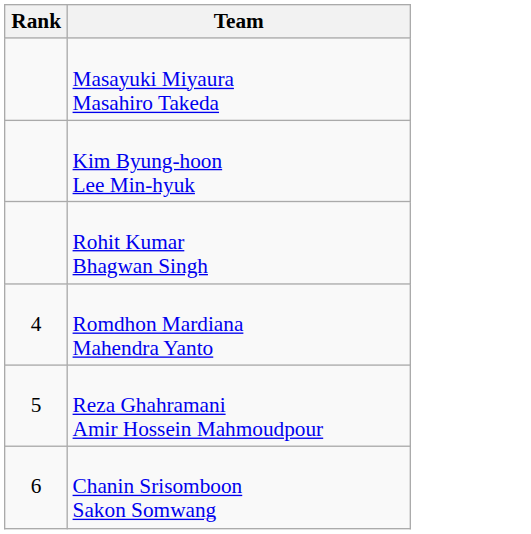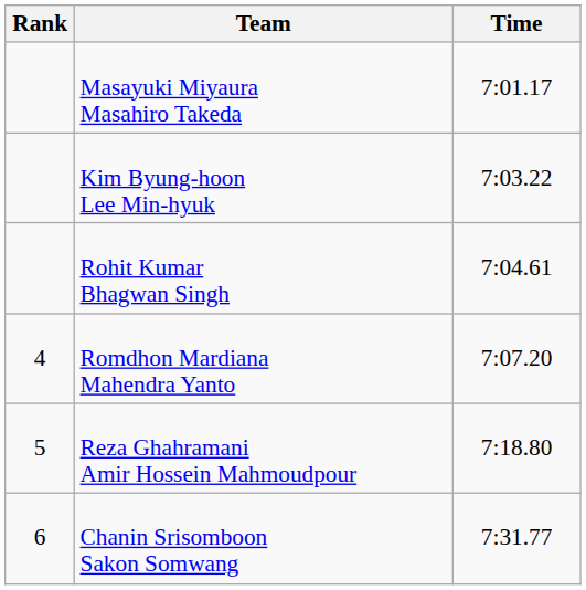 <table class=wikitable style="text-align:center">
 <tr>
 <th width=40>Rank</th>
 <th width=250>Team</th>
+<th width=80>Time</th>
 </tr>
 <tr>
 <td></td>
 <td align=left><br><a href='#'>Masayuki Miyaura</a><br><a href='#'>Masahiro Takeda</a></td>
+<td>7:01.17</td>
 </tr>
 <tr>
 <td></td>
 <td align=left><br><a href='#'>Kim Byung-hoon</a><br><a href='#'>Lee Min-hyuk</a></td>
+<td>7:03.22</td>
 </tr>
 <tr>
 <td></td>
 <td align=left><br><a href='#'>Rohit Kumar</a><br><a href='#'>Bhagwan Singh</a></td>
+<td>7:04.61</td>
 </tr>
 <tr>
 <td>4</td>
 <td align=left><br><a href='#'>Romdhon Mardiana</a><br><a href='#'>Mahendra Yanto</a></td>
+<td>7:07.20</td>
 </tr>
 <tr>
 <td>5</td>
 <td align=left><br><a href='#'>Reza Ghahramani</a><br><a href='#'>Amir Hossein Mahmoudpour</a></td>
+<td>7:18.80</td>
 </tr>
 <tr>
 <td>6</td>
 <td align=left><br><a href='#'>Chanin Srisomboon</a><br><a href='#'>Sakon Somwang</a></td>
+<td>7:31.77</td>
 </tr>
 </table>
